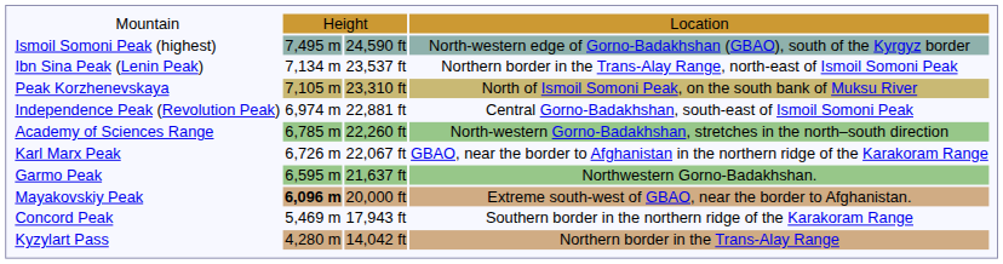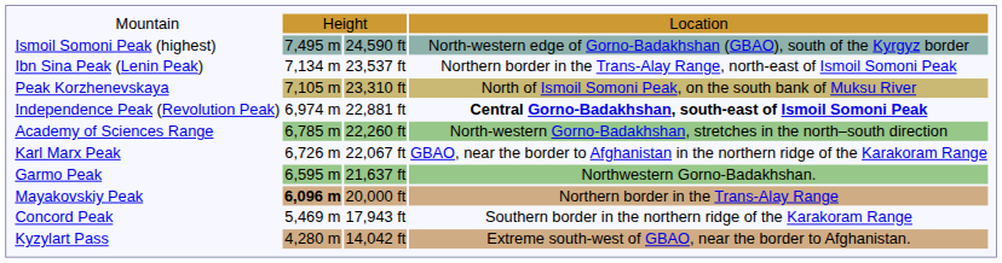 <table style="border:1px solid #8888aa; background:#f7f8ff; padding:5px; font-size:85%; margin:auto;">
 <tr>
 <td style="text-align: center;">Mountain</td>
 <td colspan="2" style="text-align:center; background:rgb(204, 153, 51); text-align:center;">Height</td>
 <td colspan="2" style="text-align:center; background:rgb(204, 153, 51); text-align:center;">Location</td>
 </tr>
 <tr>
 <td><a href='#'>Ismoil Somoni Peak</a> (highest)</td>
 <td style="text-align:center; background:rgb(143, 177, 172);">7,495 m</td>
 <td style="text-align:center; background:rgb(143, 177, 172);">24,590 ft</td>
 <td style="text-align:center; background:rgb(143, 177, 172);">North-western edge of <a href='#'>Gorno-Badakhshan</a> (<a href='#'>GBAO</a>), south of the <a href='#'>Kyrgyz</a> border</td>
 </tr>
 <tr>
 <td><a href='#'>Ibn Sina Peak</a> (<a href='#'>Lenin Peak</a>)</td>
 <td style="text-align: center;">7,134 m</td>
 <td style="text-align: center;">23,537 ft</td>
 <td style="text-align: center;">Northern border in the <a href='#'>Trans-Alay Range</a>, north-east of <a href='#'>Ismoil Somoni Peak</a></td>
 </tr>
 <tr>
 <td><a href='#'>Peak Korzhenevskaya</a></td>
 <td style="text-align:center; background:rgb(201, 185, 116);">7,105 m</td>
 <td style="text-align:center; background:rgb(201, 185, 116);">23,310 ft</td>
 <td style="text-align:center; background:rgb(201, 185, 116);">North of <a href='#'>Ismoil Somoni Peak</a>, on the south bank of <a href='#'>Muksu River</a></td>
 </tr>
 <tr>
 <td><a href='#'>Independence Peak</a> (<a href='#'>Revolution Peak</a>)</td>
 <td style="text-align: center;">6,974 m</td>
 <td style="text-align: center;">22,881 ft</td>
-<td style="text-align: center;">Central <a href='#'>Gorno-Badakhshan</a>, south-east of <a href='#'>Ismoil Somoni Peak</a></td>
+<td style="text-align: center;"><strong>Central <a href='#'>Gorno-Badakhshan</a>, south-east of <a href='#'>Ismoil Somoni Peak</a></strong></td>
 </tr>
 <tr>
 <td><a href='#'>Academy of Sciences Range</a></td>
 <td style="text-align:center; background:rgb(151, 199, 137);">6,785 m</td>
 <td style="text-align:center; background:rgb(151, 199, 137);">22,260 ft</td>
 <td style="text-align:center; background:rgb(151, 199, 137);">North-western <a href='#'>Gorno-Badakhshan</a>, stretches in the north–south direction</td>
 </tr>
 <tr>
 <td><a href='#'>Karl Marx Peak</a></td>
 <td style="text-align: center;">6,726 m</td>
 <td style="text-align: center;">22,067 ft</td>
 <td style="text-align: center;"><a href='#'>GBAO</a>, near the border to <a href='#'>Afghanistan</a> in the northern ridge of the <a href='#'>Karakoram Range</a></td>
 </tr>
 <tr>
 <td><a href='#'>Garmo Peak</a></td>
 <td style="text-align:center; background:rgb(151, 199, 137);">6,595 m</td>
 <td style="text-align:center; background:rgb(151, 199, 137);">21,637 ft</td>
 <td style="text-align:center; background:rgb(151, 199, 137);">Northwestern Gorno-Badakhshan.</td>
 </tr>
 <tr>
 <td><a href='#'>Mayakovskiy Peak</a></td>
 <td style="text-align:center; background:rgb(208, 172, 132);"><strong>6,096 m</strong></td>
 <td style="text-align:center; background:rgb(208, 172, 132);">20,000 ft</td>
-<td style="text-align:center; background:rgb(208, 172, 132);">Extreme south-west of <a href='#'>GBAO</a>, near the border to Afghanistan.</td>
+<td style="text-align:center; background:rgb(208, 172, 132);">Northern border in the <a href='#'>Trans-Alay Range</a></td>
 </tr>
 <tr>
 <td><a href='#'>Concord Peak</a></td>
 <td style="text-align: center;">5,469 m</td>
 <td style="text-align: center;">17,943 ft</td>
 <td style="text-align: center;">Southern border in the northern ridge of the <a href='#'>Karakoram Range</a></td>
 </tr>
 <tr>
 <td><a href='#'>Kyzylart Pass</a></td>
 <td style="text-align:center; background:rgb(208, 172, 132);">4,280 m</td>
 <td style="text-align:center; background:rgb(208, 172, 132);">14,042 ft</td>
-<td style="text-align:center; background:rgb(208, 172, 132);">Northern border in the <a href='#'>Trans-Alay Range</a></td>
+<td style="text-align:center; background:rgb(208, 172, 132);">Extreme south-west of <a href='#'>GBAO</a>, near the border to Afghanistan.</td>
 </tr>
 </table>
